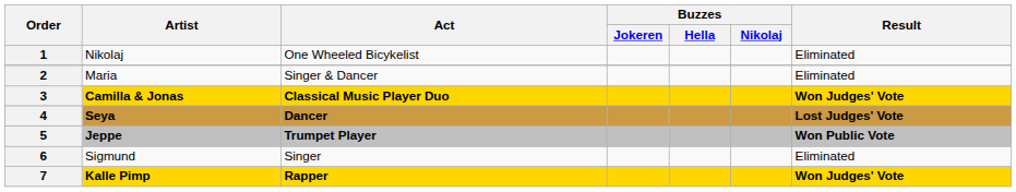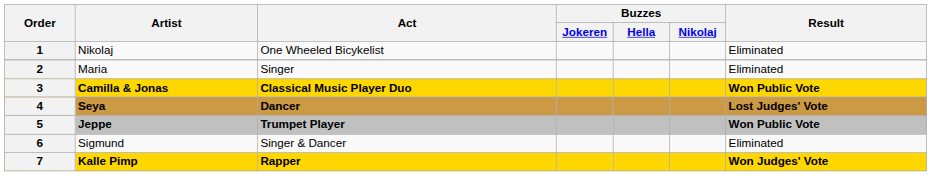 <table class="wikitable sortable" width="100%">
 <tr>
 <th rowspan="2">Order</th>
 <th rowspan="2" class="unsortable">Artist</th>
 <th rowspan="2" class="unsortable">Act</th>
 <th colspan="3" class="unsortable">Buzzes</th>
 <th rowspan="2">Result</th>
 </tr>
 <tr>
 <th width="70"><a href='#'>Jokeren</a></th>
 <th width="70"><a href='#'>Hella</a></th>
 <th width="70"><a href='#'>Nikolaj</a></th>
 </tr>
 <tr>
 <th>1</th>
 <td>Nikolaj</td>
 <td>One Wheeled Bicykelist</td>
 <td align="center"></td>
 <td></td>
 <td align="center"></td>
 <td>Eliminated</td>
 </tr>
 <tr style="background:#c94;">
 </tr>
 <tr>
 <th>2</th>
 <td>Maria</td>
-<td>Singer & Dancer</td>
+<td>Singer</td>
 <td align="center"></td>
 <td align="center"></td>
 <td align="center"></td>
 <td>Eliminated</td>
 </tr>
 <tr style="background:gold;">
 <th>3</th>
 <td><strong>Camilla & Jonas</strong></td>
 <td><strong>Classical Music Player Duo</strong></td>
 <td></td>
 <td></td>
 <td></td>
-<td><strong>Won Judges' Vote</strong></td>
+<td><strong>Won Public Vote</strong></td>
 </tr>
 <tr style="background:#C94;">
 <th>4</th>
 <td><strong>Seya</strong></td>
 <td><strong>Dancer</strong></td>
 <td align="center"></td>
 <td align="center"></td>
 <td></td>
 <td><strong>Lost Judges' Vote</strong></td>
 </tr>
 <tr style="background:silver;">
 <th>5</th>
 <td><strong>Jeppe</strong></td>
 <td><strong>Trumpet Player</strong></td>
 <td align="center"></td>
 <td></td>
 <td align="center"></td>
 <td><strong>Won Public Vote</strong></td>
 </tr>
 <tr>
 <th>6</th>
 <td>Sigmund</td>
-<td>Singer</td>
+<td>Singer & Dancer</td>
 <td></td>
 <td></td>
 <td align="center"></td>
 <td>Eliminated</td>
 </tr>
 <tr style="background:gold;">
 <th>7</th>
 <td><strong>Kalle Pimp</strong></td>
 <td><strong>Rapper</strong></td>
 <td></td>
 <td></td>
 <td></td>
 <td><strong>Won Judges' Vote</strong></td>
 </tr>
 </table>
